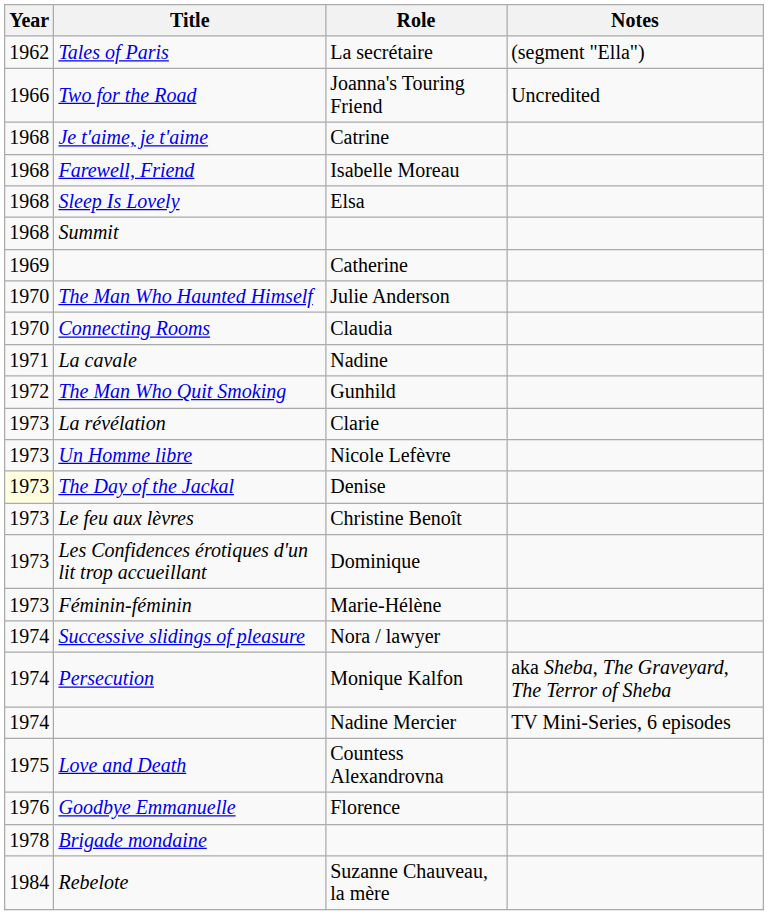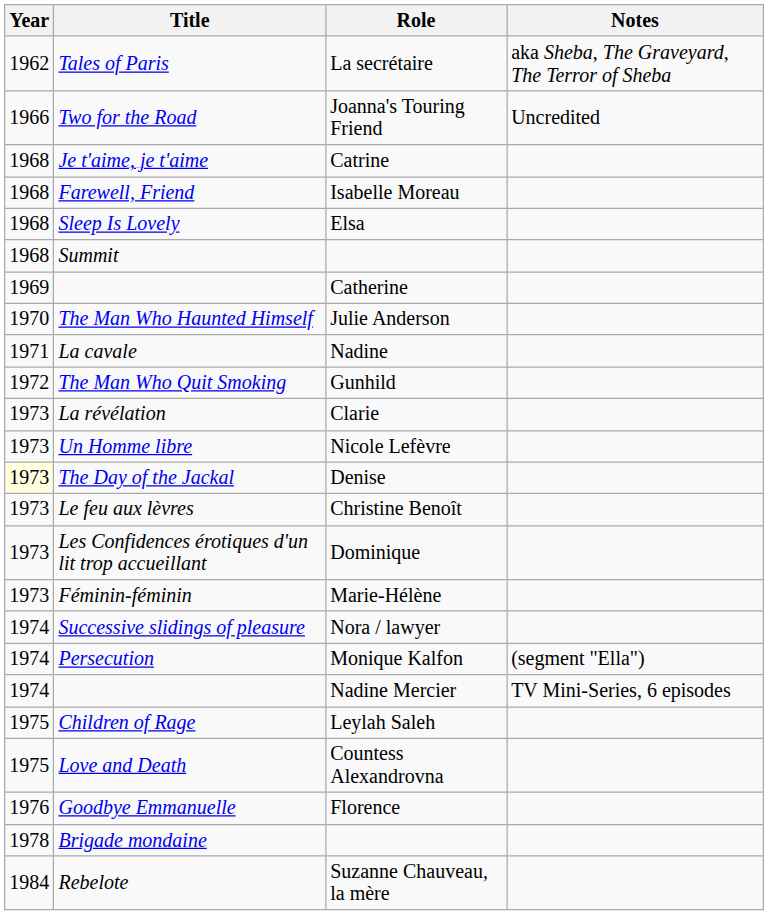 <table class="wikitable">
 <tr>
 <th>Year</th>
 <th>Title</th>
 <th>Role</th>
 <th>Notes</th>
 </tr>
 <tr>
 <td>1962</td>
 <td><em><a href='#'>Tales of Paris</a></em></td>
 <td>La secrétaire</td>
-<td>(segment "Ella")</td>
+<td>aka <em>Sheba</em>, <em>The Graveyard</em>, <em>The Terror of Sheba</em></td>
 </tr>
 <tr>
 <td>1966</td>
 <td><em><a href='#'>Two for the Road</a></em></td>
 <td>Joanna's Touring Friend</td>
 <td>Uncredited</td>
 </tr>
 <tr>
 <td>1968</td>
 <td><em><a href='#'>Je t'aime, je t'aime</a></em></td>
 <td>Catrine</td>
 <td></td>
 </tr>
 <tr>
 <td>1968</td>
 <td><em><a href='#'>Farewell, Friend</a></em></td>
 <td>Isabelle Moreau</td>
 <td></td>
 </tr>
 <tr>
 <td>1968</td>
 <td><em><a href='#'>Sleep Is Lovely</a></em></td>
 <td>Elsa</td>
 <td></td>
 </tr>
 <tr>
 <td>1968</td>
 <td><em>Summit</em></td>
 <td></td>
 <td></td>
 </tr>
 <tr>
 <td>1969</td>
 <td><em></em></td>
 <td>Catherine</td>
 <td></td>
 </tr>
 <tr>
 <td>1970</td>
 <td><em><a href='#'>The Man Who Haunted Himself</a></em></td>
 <td>Julie Anderson</td>
-<td></td>
-</tr>
-<tr>
-<td>1970</td>
-<td><em><a href='#'>Connecting Rooms</a></em></td>
-<td>Claudia</td>
 <td></td>
 </tr>
 <tr>
 <td>1971</td>
 <td><em>La cavale</em></td>
 <td>Nadine</td>
 <td></td>
 </tr>
 <tr>
 <td>1972</td>
 <td><em><a href='#'>The Man Who Quit Smoking</a></em></td>
 <td>Gunhild</td>
 <td></td>
 </tr>
 <tr>
 <td>1973</td>
 <td><em>La révélation</em></td>
 <td>Clarie</td>
 <td></td>
 </tr>
 <tr>
 <td>1973</td>
 <td><em><a href='#'>Un Homme libre</a></em></td>
 <td>Nicole Lefèvre</td>
 <td></td>
 </tr>
 <tr>
 <td style="background: lightyellow;">1973</td>
 <td><em><a href='#'>The Day of the Jackal</a></em></td>
 <td>Denise</td>
 <td></td>
 </tr>
 <tr>
 <td>1973</td>
 <td><em>Le feu aux lèvres</em></td>
 <td>Christine Benoît</td>
 <td></td>
 </tr>
 <tr>
 <td>1973</td>
 <td><em>Les Confidences érotiques d'un lit trop accueillant</em></td>
 <td>Dominique</td>
 <td></td>
 </tr>
 <tr>
 <td>1973</td>
 <td><em>Féminin-féminin</em></td>
 <td>Marie-Hélène</td>
 <td></td>
 </tr>
 <tr>
 <td>1974</td>
 <td><em><a href='#'>Successive slidings of pleasure</a></em></td>
 <td>Nora / lawyer</td>
 <td></td>
 </tr>
 <tr>
 <td>1974</td>
 <td><em><a href='#'>Persecution</a></em></td>
 <td>Monique Kalfon</td>
-<td>aka <em>Sheba</em>, <em>The Graveyard</em>, <em>The Terror of Sheba</em></td>
+<td>(segment "Ella")</td>
 </tr>
 <tr>
 <td>1974</td>
 <td><em></em></td>
 <td>Nadine Mercier</td>
 <td>TV Mini-Series, 6 episodes</td>
+</tr>
+<tr>
+<td>1975</td>
+<td><em><a href='#'>Children of Rage</a></em></td>
+<td>Leylah Saleh</td>
+<td></td>
 </tr>
 <tr>
 <td>1975</td>
 <td><em><a href='#'>Love and Death</a></em></td>
 <td>Countess Alexandrovna</td>
 <td></td>
 </tr>
 <tr>
 <td>1976</td>
 <td><em><a href='#'>Goodbye Emmanuelle</a></em></td>
 <td>Florence</td>
 <td></td>
 </tr>
 <tr>
 <td>1978</td>
 <td><em><a href='#'>Brigade mondaine</a></em></td>
 <td></td>
 <td></td>
 </tr>
 <tr>
 <td>1984</td>
 <td><em>Rebelote</em></td>
 <td>Suzanne Chauveau, la mère</td>
 <td></td>
 </tr>
 </table>
